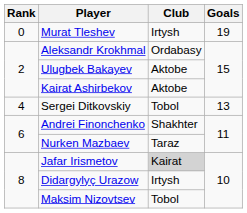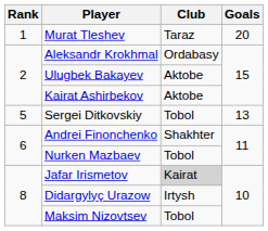 <table class="wikitable" style="text-align:center;">
 <tr>
 <th>Rank</th>
 <th>Player</th>
 <th>Club</th>
 <th>Goals</th>
 </tr>
 <tr>
-<td rowspan="1">0</td>
+<td rowspan="1">1</td>
 <td align="left"> <a href='#'>Murat Tleshev</a></td>
-<td align="left">Irtysh</td>
-<td rowspan="1">19</td>
+<td align="left">Taraz</td>
+<td rowspan="1">20</td>
 </tr>
 <tr>
 <td rowspan="3">2</td>
 <td align="left"> <a href='#'>Aleksandr Krokhmal</a></td>
 <td align="left">Ordabasy</td>
 <td rowspan="3">15</td>
 </tr>
 <tr>
 <td align="left"> <a href='#'>Ulugbek Bakayev</a></td>
 <td align="left">Aktobe</td>
 </tr>
 <tr>
 <td align="left"> <a href='#'>Kairat Ashirbekov</a></td>
 <td align="left">Aktobe</td>
 </tr>
 <tr>
-<td rowspan="1">4</td>
+<td rowspan="1">5</td>
 <td align="left"> Sergei Ditkovskiy</td>
 <td align="left">Tobol</td>
 <td rowspan="1">13</td>
 </tr>
 <tr>
 <td rowspan="2">6</td>
 <td align="left"> <a href='#'>Andrei Finonchenko</a></td>
 <td align="left">Shakhter</td>
 <td rowspan="2">11</td>
 </tr>
 <tr>
 <td align="left"> <a href='#'>Nurken Mazbaev</a></td>
-<td align="left">Taraz</td>
+<td align="left">Tobol</td>
 </tr>
 <tr>
 <td rowspan="3">8</td>
 <td align="left"> <a href='#'>Jafar Irismetov</a></td>
 <td align="left" style="background: lightgrey;">Kairat</td>
 <td rowspan="3">10</td>
 </tr>
 <tr>
 <td align="left"> <a href='#'>Didargylyç Urazow</a></td>
 <td align="left">Irtysh</td>
 </tr>
 <tr>
 <td align="left"> <a href='#'>Maksim Nizovtsev</a></td>
 <td align="left">Tobol</td>
 </tr>
 </table>
